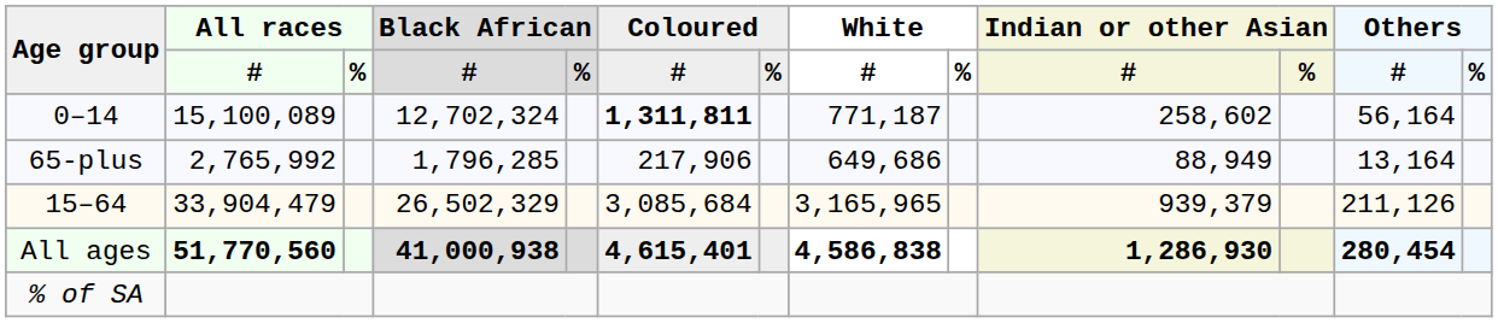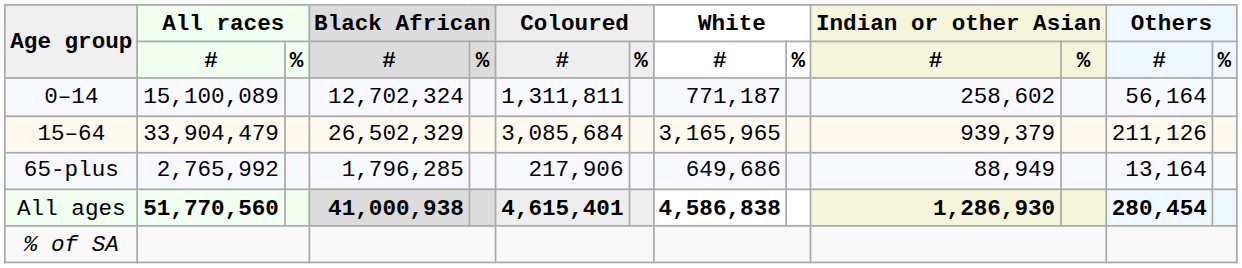 <table class="wikitable" style="text-align:right">
 <tr>
 <th rowspan=2 style="background:#f0f0f0;">Age group</th>
 <th colspan=2 style="background:honeydew;">All races</th>
 <th colspan=2 style="background:gainsboro;">Black African</th>
 <th colspan=2 style="background:#eee;">Coloured</th>
 <th colspan=2 style="background:white;">White</th>
 <th colspan=2 style="background:beige;">Indian or other Asian</th>
 <th colspan=2 style="background:aliceblue;">Others</th>
 </tr>
 <tr>
 <th style="background:honeydew;">#</th>
 <th style="background:honeydew;">%</th>
 <th style="background:gainsboro;">#</th>
 <th style="background:gainsboro;">%</th>
 <th style="background:#eee;">#</th>
 <th style="background:#eee;">%</th>
 <th style="background:white;">#</th>
 <th style="background:white;">%</th>
 <th style="background:beige;">#</th>
 <th style="background:beige;">%</th>
 <th style="background:aliceblue;">#</th>
 <th style="background:aliceblue;">%</th>
 </tr>
 <tr style="background:ghostwhite">
 <td style="text-align:center">0–14</td>
 <td>15,100,089</td>
 <td></td>
 <td>12,702,324</td>
 <td></td>
-<td><strong>1,311,811</strong></td>
+<td>1,311,811</td>
 <td></td>
 <td>771,187</td>
 <td></td>
 <td>258,602</td>
 <td></td>
 <td>56,164</td>
+<td></td>
+</tr>
+<tr style="background:FloralWhite">
+<td style="text-align:center">15–64</td>
+<td>33,904,479</td>
+<td></td>
+<td>26,502,329</td>
+<td></td>
+<td>3,085,684</td>
+<td></td>
+<td>3,165,965</td>
+<td></td>
+<td>939,379</td>
+<td></td>
+<td>211,126</td>
 <td></td>
 </tr>
 <tr style="background:ghostwhite">
 <td style="text-align:center">65-plus</td>
 <td>2,765,992</td>
 <td></td>
 <td>1,796,285</td>
 <td></td>
 <td>217,906</td>
 <td></td>
 <td>649,686</td>
 <td></td>
 <td>88,949</td>
 <td></td>
 <td>13,164</td>
-<td></td>
-</tr>
-<tr style="background:FloralWhite">
-<td style="text-align:center">15–64</td>
-<td>33,904,479</td>
-<td></td>
-<td>26,502,329</td>
-<td></td>
-<td>3,085,684</td>
-<td></td>
-<td>3,165,965</td>
-<td></td>
-<td>939,379</td>
-<td></td>
-<td>211,126</td>
 <td></td>
 </tr>
 <tr style="background:honeydew">
 <td style="text-align:center">All ages</td>
 <td><strong>51,770,560</strong></td>
 <td></td>
 <td style="background:gainsboro;"><strong>41,000,938</strong></td>
 <td style="background:gainsboro;"></td>
 <td style="background:#eee;"><strong>4,615,401</strong></td>
 <td style="background:#eee;"></td>
 <td style="background:white;"><strong>4,586,838</strong></td>
 <td style="background:white;"></td>
 <td style="background:beige;"><strong>1,286,930</strong></td>
 <td style="background:beige;"></td>
 <td style="background:aliceblue;"><strong>280,454</strong></td>
 <td style="background:aliceblue;"></td>
 </tr>
 <tr>
 <td style="text-align:center"><em>% of SA</em></td>
 <td colspan=2></td>
 <td colspan=2></td>
 <td colspan=2></td>
 <td colspan=2></td>
 <td colspan=2></td>
 <td colspan=2></td>
 </tr>
 </table>
